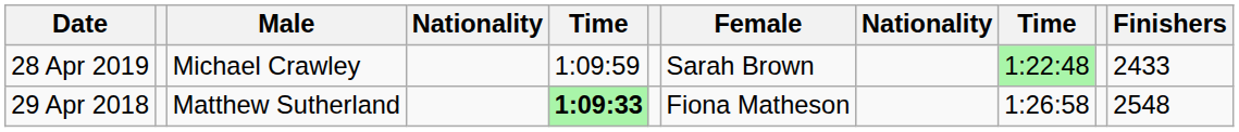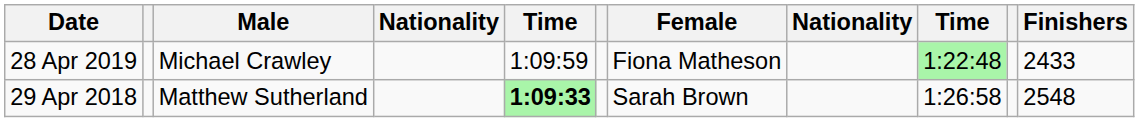 <table class="wikitable">
 <tr>
 <th>Date</th>
 <th></th>
 <th>Male</th>
 <th>Nationality</th>
 <th>Time</th>
 <th></th>
 <th>Female</th>
 <th>Nationality</th>
 <th>Time</th>
 <th></th>
 <th>Finishers</th>
 </tr>
 <tr>
 <td>28 Apr 2019</td>
 <td></td>
 <td>Michael Crawley</td>
 <td></td>
 <td>1:09:59</td>
 <td></td>
-<td>Sarah Brown</td>
+<td>Fiona Matheson</td>
 <td></td>
 <td bgcolor=#A9F5A9>1:22:48</td>
 <td></td>
 <td>2433</td>
 </tr>
 <tr>
 <td>29 Apr 2018</td>
 <td></td>
 <td>Matthew Sutherland</td>
 <td></td>
 <td bgcolor=#A9F5A9><strong>1:09:33</strong></td>
 <td></td>
-<td>Fiona Matheson</td>
+<td>Sarah Brown</td>
 <td></td>
 <td>1:26:58</td>
 <td></td>
 <td>2548</td>
 </tr>
 </table>
